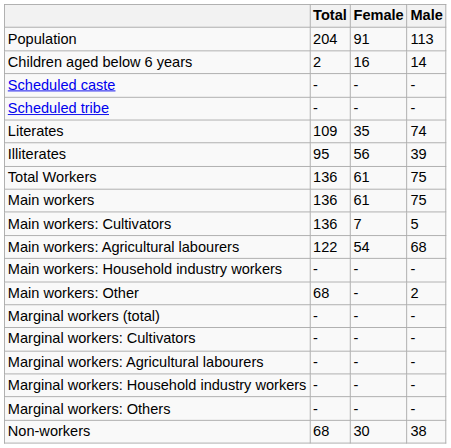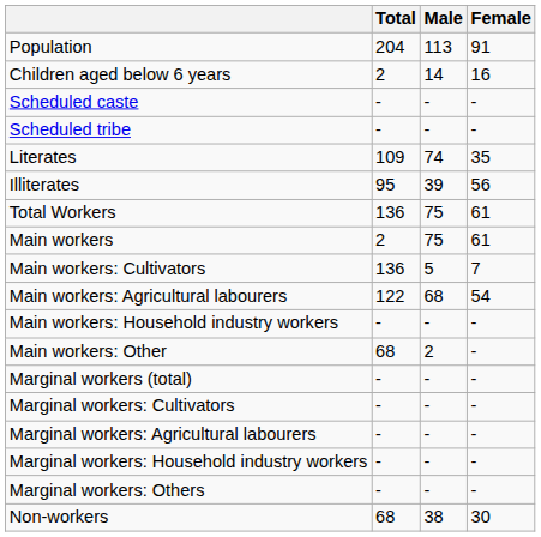 <table class="wikitable sortable">
 <tr>
 <th></th>
 <th>Total</th>
+<th>Male</th>
 <th>Female</th>
-<th>Male</th>
 </tr>
 <tr>
 <td>Population</td>
 <td>204</td>
+<td>113</td>
 <td>91</td>
-<td>113</td>
 </tr>
 <tr>
 <td>Children aged below 6 years</td>
 <td>2</td>
+<td>14</td>
 <td>16</td>
-<td>14</td>
 </tr>
 <tr>
 <td><a href='#'>Scheduled caste</a></td>
 <td>-</td>
 <td>-</td>
 <td>-</td>
 </tr>
 <tr>
 <td><a href='#'>Scheduled tribe</a></td>
 <td>-</td>
 <td>-</td>
 <td>-</td>
 </tr>
 <tr>
 <td>Literates</td>
 <td>109</td>
+<td>74</td>
 <td>35</td>
-<td>74</td>
 </tr>
 <tr>
 <td>Illiterates</td>
 <td>95</td>
+<td>39</td>
 <td>56</td>
-<td>39</td>
 </tr>
 <tr>
 <td>Total Workers</td>
 <td>136</td>
+<td>75</td>
 <td>61</td>
-<td>75</td>
 </tr>
 <tr>
 <td>Main workers</td>
-<td>136</td>
+<td>2</td>
+<td>75</td>
 <td>61</td>
-<td>75</td>
 </tr>
 <tr>
 <td>Main workers: Cultivators</td>
 <td>136</td>
+<td>5</td>
 <td>7</td>
-<td>5</td>
 </tr>
 <tr>
 <td>Main workers: Agricultural labourers</td>
 <td>122</td>
+<td>68</td>
 <td>54</td>
-<td>68</td>
 </tr>
 <tr>
 <td>Main workers: Household industry workers</td>
 <td>-</td>
 <td>-</td>
 <td>-</td>
 </tr>
 <tr>
 <td>Main workers: Other</td>
 <td>68</td>
+<td>2</td>
 <td>-</td>
-<td>2</td>
 </tr>
 <tr>
 <td>Marginal workers (total)</td>
 <td>-</td>
 <td>-</td>
 <td>-</td>
 </tr>
 <tr>
 <td>Marginal workers: Cultivators</td>
 <td>-</td>
 <td>-</td>
 <td>-</td>
 </tr>
 <tr>
 <td>Marginal workers: Agricultural labourers</td>
 <td>-</td>
 <td>-</td>
 <td>-</td>
 </tr>
 <tr>
 <td>Marginal workers: Household industry workers</td>
 <td>-</td>
 <td>-</td>
 <td>-</td>
 </tr>
 <tr>
 <td>Marginal workers: Others</td>
 <td>-</td>
 <td>-</td>
 <td>-</td>
 </tr>
 <tr>
 <td>Non-workers</td>
 <td>68</td>
+<td>38</td>
 <td>30</td>
-<td>38</td>
 </tr>
 </table>
